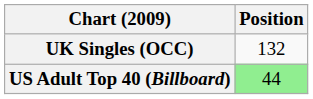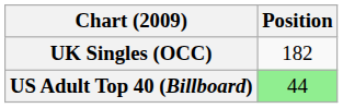 <table class="wikitable plainrowheaders" style="text-align:center">
 <tr>
 <th scope="col">Chart (2009)</th>
 <th scope="col">Position</th>
 </tr>
 <tr>
 <th scope="row">UK Singles (OCC)</th>
-<td>132</td>
+<td>182</td>
 </tr>
 <tr>
 <th scope="row">US Adult Top 40 (<em>Billboard</em>)</th>
 <td style="background: lightgreen;">44</td>
 </tr>
 </table>
